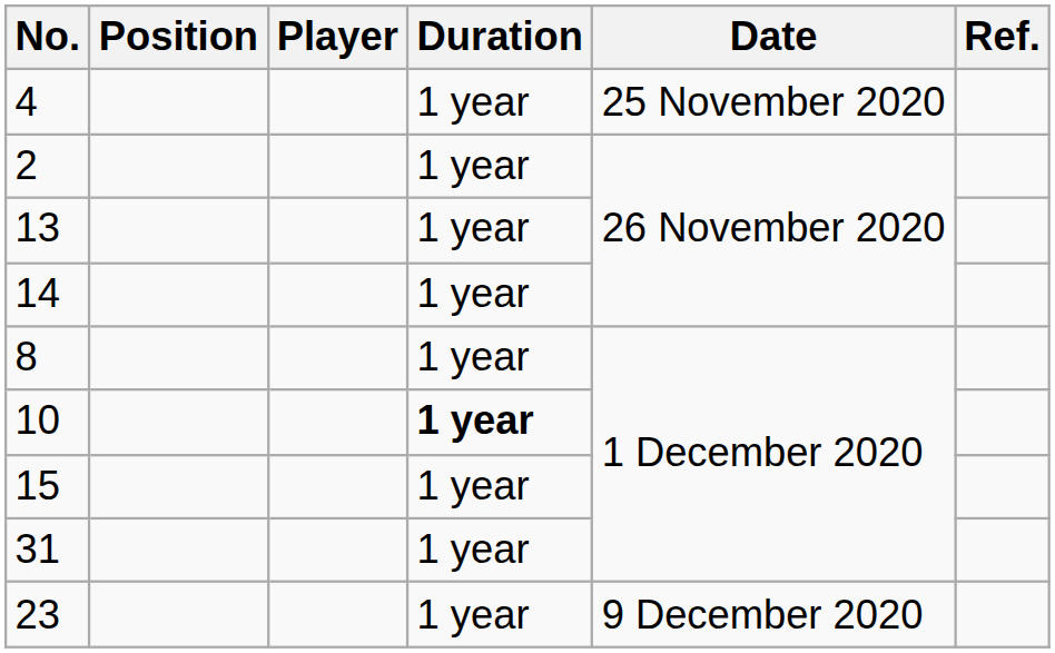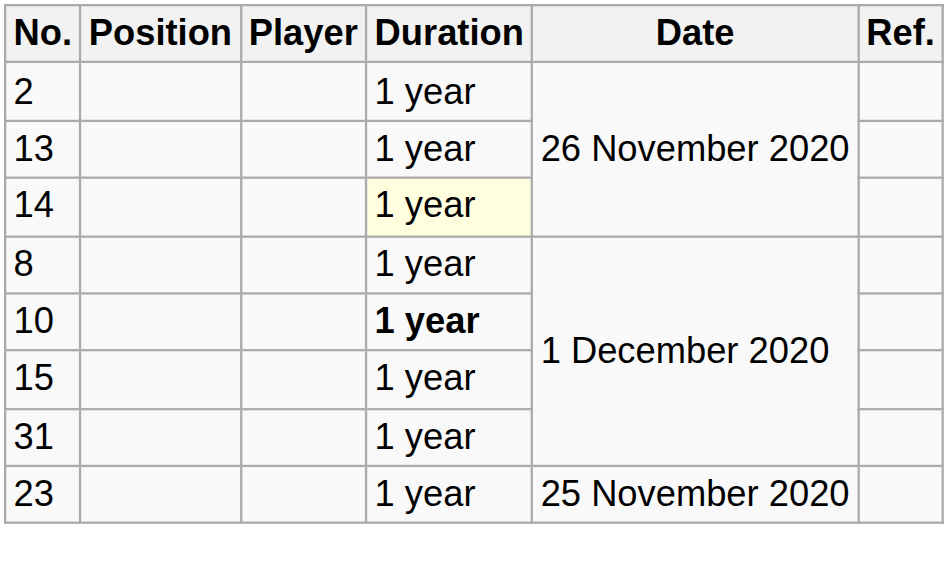 <table class="wikitable">
 <tr>
 <th scope="col">No.</th>
 <th scope="col">Position</th>
 <th scope="col">Player</th>
 <th scope="col">Duration</th>
 <th scope="col">Date</th>
 <th scope="col">Ref.</th>
-</tr>
-<tr>
-<td>4</td>
-<td></td>
-<td align="left"></td>
-<td>1 year</td>
-<td>25 November 2020</td>
-<td></td>
 </tr>
 <tr>
 <td>2</td>
 <td></td>
 <td align="left"></td>
 <td>1 year</td>
 <td rowspan="3">26 November 2020</td>
 <td></td>
 </tr>
 <tr>
 <td>13</td>
 <td></td>
 <td align="left"></td>
 <td>1 year</td>
 <td></td>
 </tr>
 <tr>
 <td>14</td>
 <td></td>
 <td align="left"></td>
-<td>1 year</td>
+<td style="background: lightyellow;">1 year</td>
 <td></td>
 </tr>
 <tr>
 <td>8</td>
 <td></td>
 <td align="left"></td>
 <td>1 year</td>
 <td rowspan="4">1 December 2020</td>
 <td></td>
 </tr>
 <tr>
 <td>10</td>
 <td></td>
 <td align="left"></td>
 <td><strong>1 year</strong></td>
 <td></td>
 </tr>
 <tr>
 <td>15</td>
 <td></td>
 <td align="left"></td>
 <td>1 year</td>
 <td></td>
 </tr>
 <tr>
 <td>31</td>
 <td></td>
 <td align="left"></td>
 <td>1 year</td>
 <td></td>
 </tr>
 <tr>
 <td>23</td>
 <td></td>
 <td align="left"></td>
 <td>1 year</td>
-<td>9 December 2020</td>
+<td>25 November 2020</td>
 <td></td>
 </tr>
 </table>
